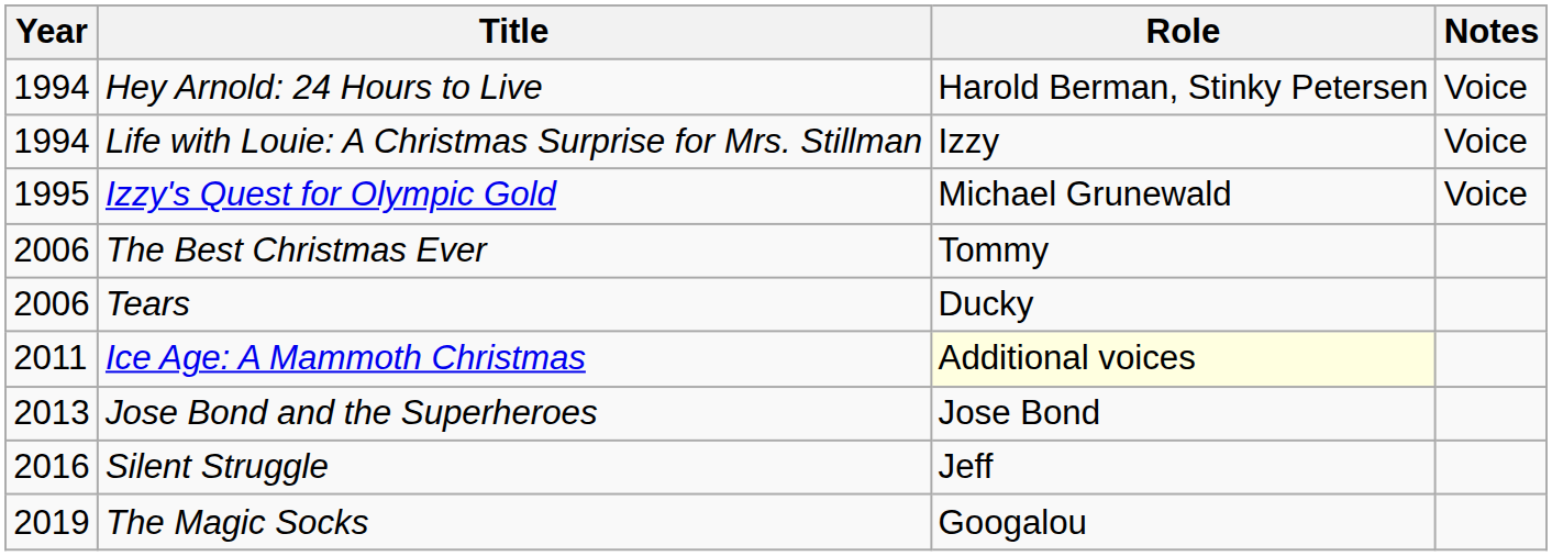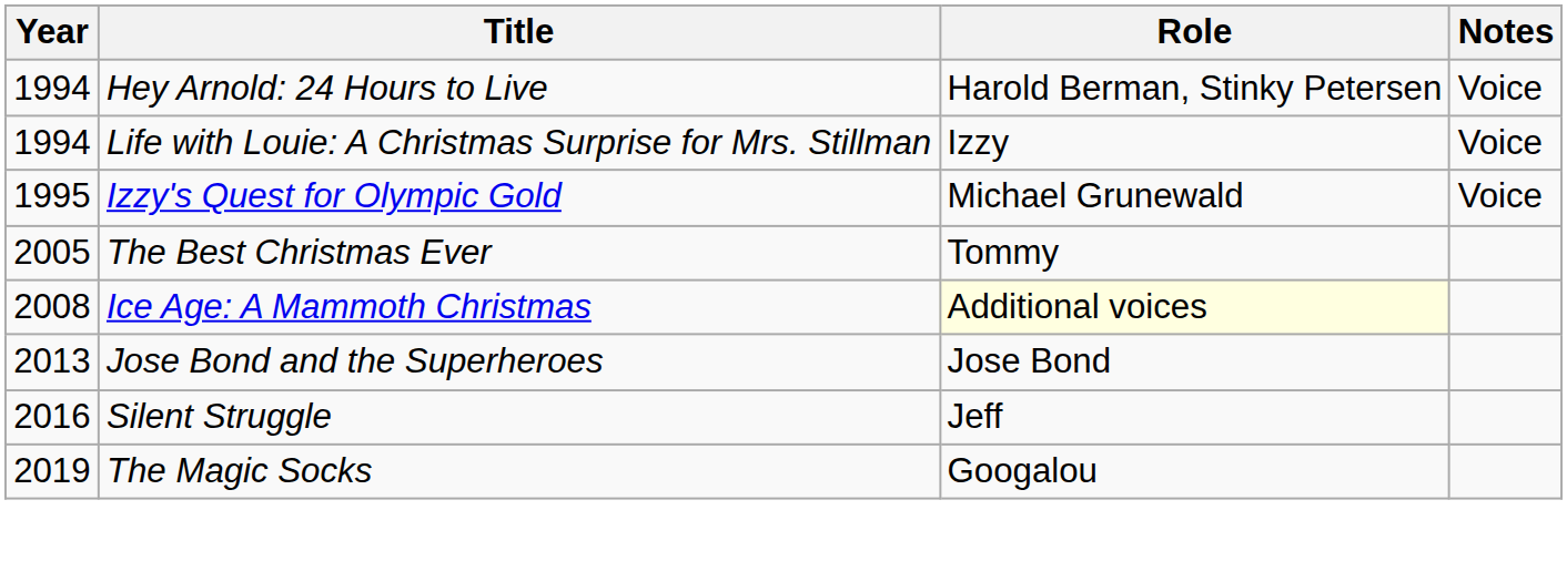 <table class="wikitable sortable">
 <tr>
 <th>Year</th>
 <th>Title</th>
 <th>Role</th>
 <th>Notes</th>
 </tr>
 <tr>
 <td>1994</td>
 <td><em>Hey Arnold: 24 Hours to Live</em></td>
 <td>Harold Berman, Stinky Petersen</td>
 <td>Voice</td>
 </tr>
 <tr>
 <td>1994</td>
 <td><em>Life with Louie: A Christmas Surprise for Mrs. Stillman</em></td>
 <td>Izzy</td>
 <td>Voice</td>
 </tr>
 <tr>
 <td>1995</td>
 <td><em><a href='#'>Izzy's Quest for Olympic Gold</a></em></td>
 <td>Michael Grunewald</td>
 <td>Voice</td>
 </tr>
 <tr>
-<td>2006</td>
+<td>2005</td>
 <td><em>The Best Christmas Ever</em></td>
 <td>Tommy</td>
 <td></td>
 </tr>
 <tr>
-<td>2006</td>
-<td><em>Tears</em></td>
-<td>Ducky</td>
-<td></td>
-</tr>
-<tr>
-<td>2011</td>
+<td>2008</td>
 <td><em><a href='#'>Ice Age: A Mammoth Christmas</a></em></td>
 <td style="background: lightyellow;">Additional voices</td>
 <td></td>
 </tr>
 <tr>
 <td>2013</td>
 <td><em>Jose Bond and the Superheroes</em></td>
 <td>Jose Bond</td>
 <td></td>
 </tr>
 <tr>
 <td>2016</td>
 <td><em>Silent Struggle</em></td>
 <td>Jeff</td>
 <td></td>
 </tr>
 <tr>
 <td>2019</td>
 <td><em>The Magic Socks</em></td>
 <td>Googalou</td>
 <td></td>
 </tr>
 </table>
